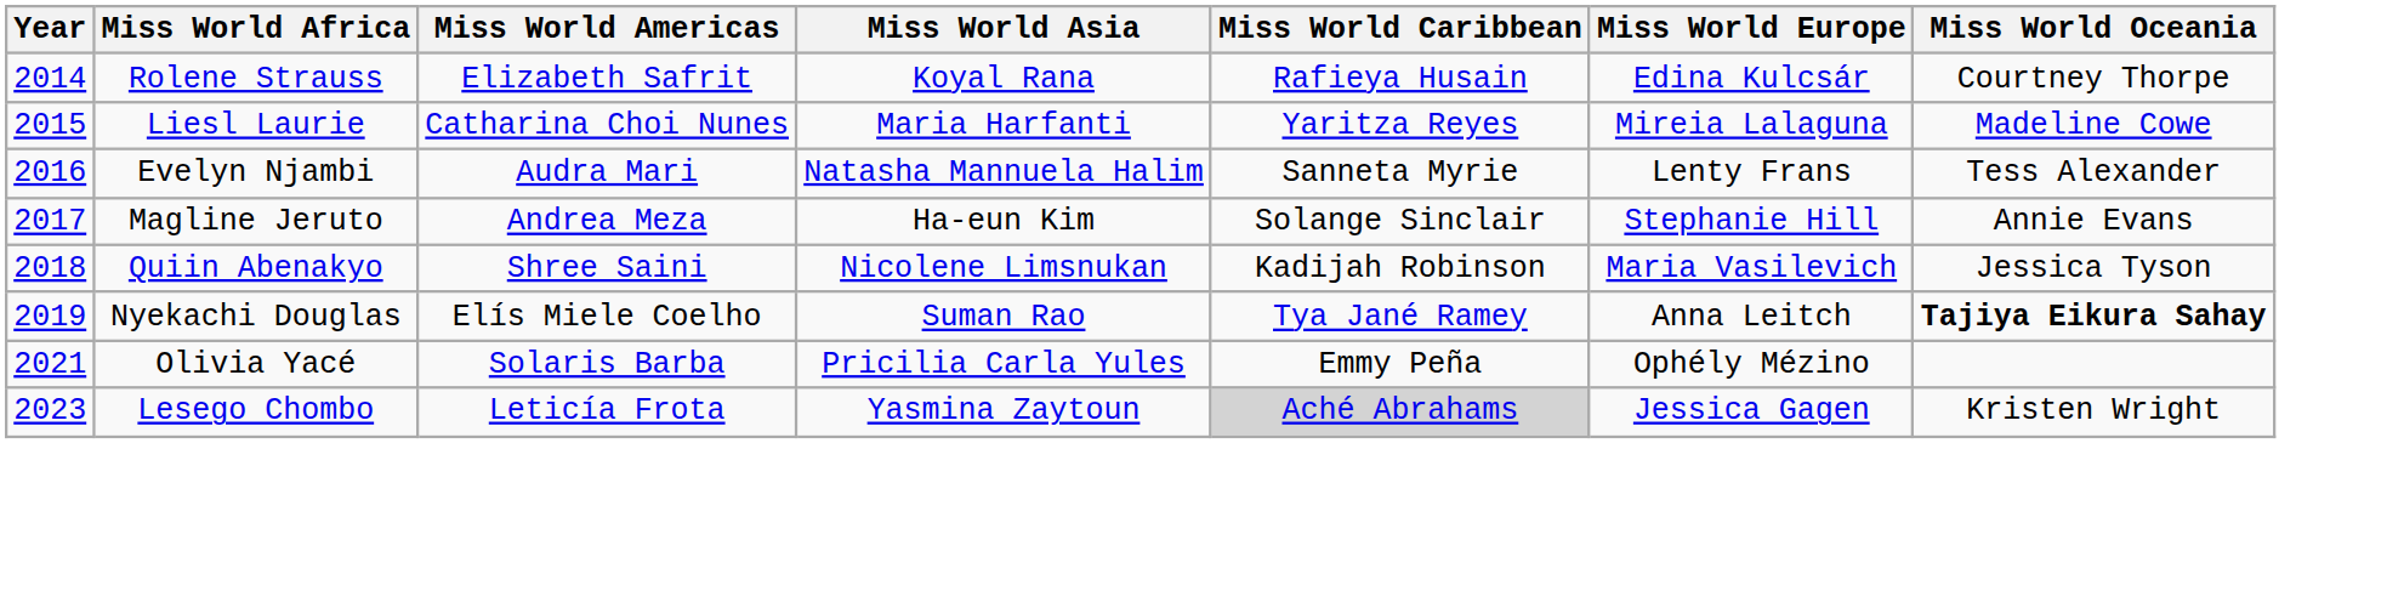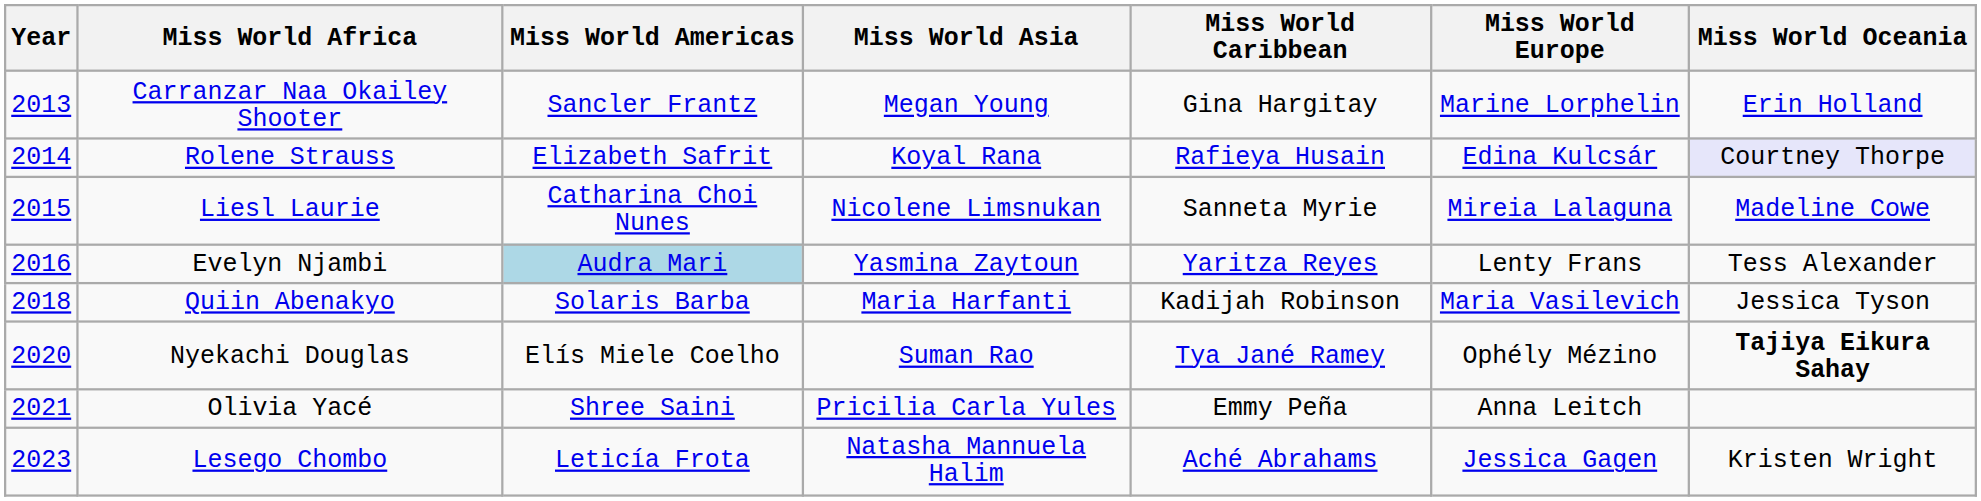 <table class="wikitable sortable" style="font-size: 85%; text-align:center;">
 <tr>
 <th>Year</th>
 <th>Miss World Africa</th>
 <th>Miss World Americas</th>
 <th>Miss World Asia</th>
 <th>Miss World Caribbean</th>
 <th>Miss World Europe</th>
 <th>Miss World Oceania</th>
 </tr>
 <tr>
+<td><a href='#'>2013</a></td>
+<td><a href='#'>Carranzar Naa Okailey Shooter</a> <br> </td>
+<td><a href='#'>Sancler Frantz</a> <br> </td>
+<td><a href='#'>Megan Young</a> <br> </td>
+<td>Gina Hargitay <br> </td>
+<td><a href='#'>Marine Lorphelin</a> <br> </td>
+<td><a href='#'>Erin Holland</a> <br> </td>
+</tr>
+<tr>
 <td><a href='#'>2014</a></td>
 <td><a href='#'>Rolene Strauss</a> <br> </td>
 <td><a href='#'>Elizabeth Safrit</a> <br> </td>
 <td><a href='#'>Koyal Rana</a> <br> </td>
 <td><a href='#'>Rafieya Husain</a> <br> </td>
 <td><a href='#'>Edina Kulcsár</a> <br> </td>
-<td>Courtney Thorpe <br> </td>
+<td style="background: lavender;">Courtney Thorpe <br> </td>
 </tr>
 <tr>
 <td><a href='#'>2015</a></td>
 <td><a href='#'>Liesl Laurie</a> <br> </td>
 <td><a href='#'>Catharina Choi Nunes</a> <br> </td>
-<td><a href='#'>Maria Harfanti</a> <br> </td>
-<td><a href='#'>Yaritza Reyes</a> <br> </td>
+<td><a href='#'>Nicolene Limsnukan</a> <br> </td>
+<td>Sanneta Myrie <br> </td>
 <td><a href='#'>Mireia Lalaguna</a> <br> </td>
 <td><a href='#'>Madeline Cowe</a> <br> </td>
 </tr>
 <tr>
 <td><a href='#'>2016</a></td>
 <td>Evelyn Njambi <br> </td>
-<td><a href='#'>Audra Mari</a> <br> </td>
-<td><a href='#'>Natasha Mannuela Halim</a> <br> </td>
-<td>Sanneta Myrie <br> </td>
+<td style="background: lightblue;"><a href='#'>Audra Mari</a> <br> </td>
+<td><a href='#'>Yasmina Zaytoun</a> <br> </td>
+<td><a href='#'>Yaritza Reyes</a> <br> </td>
 <td>Lenty Frans <br> </td>
 <td>Tess Alexander <br> </td>
 </tr>
 <tr>
-<td><a href='#'>2017</a></td>
-<td>Magline Jeruto <br> </td>
-<td><a href='#'>Andrea Meza</a> <br> </td>
-<td>Ha-eun Kim <br> </td>
-<td>Solange Sinclair <br> </td>
-<td><a href='#'>Stephanie Hill</a> <br> </td>
-<td>Annie Evans <br> </td>
-</tr>
-<tr>
 <td><a href='#'>2018</a></td>
 <td><a href='#'>Quiin Abenakyo</a> <br> </td>
-<td><a href='#'>Shree Saini</a> <br> </td>
-<td><a href='#'>Nicolene Limsnukan</a> <br> </td>
+<td><a href='#'>Solaris Barba</a> <br> </td>
+<td><a href='#'>Maria Harfanti</a> <br> </td>
 <td>Kadijah Robinson <br> </td>
 <td><a href='#'>Maria Vasilevich</a> <br> </td>
 <td>Jessica Tyson <br> </td>
 </tr>
 <tr>
-<td><a href='#'>2019</a></td>
+<td><a href='#'>2020</a></td>
 <td>Nyekachi Douglas <br> </td>
 <td>Elís Miele Coelho <br> </td>
 <td><a href='#'>Suman Rao</a> <br> </td>
 <td><a href='#'>Tya Jané Ramey</a> <br> </td>
-<td>Anna Leitch <br> </td>
+<td>Ophély Mézino <br> </td>
 <td><strong>Tajiya Eikura Sahay <br> </strong></td>
 </tr>
 <tr>
 <td><a href='#'>2021</a></td>
 <td>Olivia Yacé <br> </td>
-<td><a href='#'>Solaris Barba</a> <br> </td>
+<td><a href='#'>Shree Saini</a> <br> </td>
 <td><a href='#'>Pricilia Carla Yules</a> <br> </td>
 <td>Emmy Peña <br> </td>
-<td>Ophély Mézino <br> </td>
+<td>Anna Leitch <br> </td>
 <td></td>
 </tr>
 <tr>
 <td><a href='#'>2023</a></td>
 <td><a href='#'>Lesego Chombo</a> <br> </td>
 <td><a href='#'>Leticía Frota</a> <br> </td>
-<td><a href='#'>Yasmina Zaytoun</a> <br> </td>
-<td style="background: lightgrey;"><a href='#'>Aché Abrahams</a> <br> </td>
+<td><a href='#'>Natasha Mannuela Halim</a> <br> </td>
+<td><a href='#'>Aché Abrahams</a> <br> </td>
 <td><a href='#'>Jessica Gagen</a> <br> </td>
 <td>Kristen Wright <br> </td>
 </tr>
 </table>
